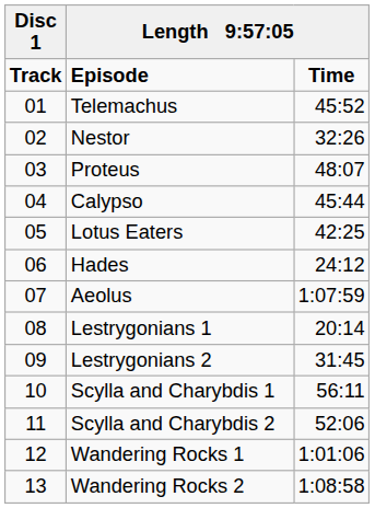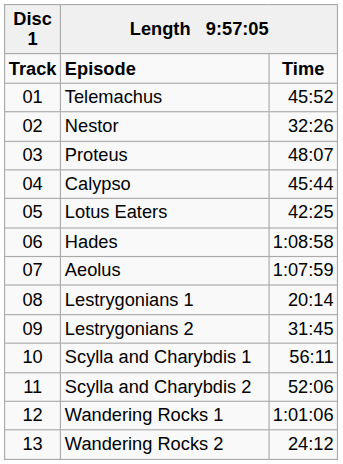 <table table class="wikitable">
 <tr>
 <th align="left" style="background:#f0f0f0; width:40px;">Disc 1</th>
 <th colspan="2" align="right" style="background:#f0f0f0;">Length   9:57:05</th>
 </tr>
 <tr>
 <td><strong>Track</strong></td>
 <td><strong>Episode</strong></td>
 <td align="center"><strong>Time</strong></td>
 </tr>
 <tr>
 <td style="width:30px;" align="center">01</td>
 <td style="width:175px;">Telemachus</td>
 <td align="right">45:52</td>
 </tr>
 <tr>
 <td align="center">02</td>
 <td>Nestor</td>
 <td align="right">32:26</td>
 </tr>
 <tr>
 <td align="center">03</td>
 <td>Proteus</td>
 <td align="right">48:07</td>
 </tr>
 <tr>
 <td align="center">04</td>
 <td>Calypso</td>
 <td align="right">45:44</td>
 </tr>
 <tr>
 <td align="center">05</td>
 <td>Lotus Eaters</td>
 <td align="right">42:25</td>
 </tr>
 <tr>
 <td align="center">06</td>
 <td>Hades</td>
-<td align="right">24:12</td>
+<td align="right">1:08:58</td>
 </tr>
 <tr>
 <td align="center">07</td>
 <td>Aeolus</td>
 <td align="right">1:07:59</td>
 </tr>
 <tr>
 <td align="center">08</td>
 <td>Lestrygonians 1</td>
 <td align="right">20:14</td>
 </tr>
 <tr>
 <td align="center">09</td>
 <td>Lestrygonians 2</td>
 <td align="right">31:45</td>
 </tr>
 <tr>
 <td align="center">10</td>
 <td>Scylla and Charybdis 1</td>
 <td align="right">56:11</td>
 </tr>
 <tr>
 <td align="center">11</td>
 <td>Scylla and Charybdis 2</td>
 <td align="right">52:06</td>
 </tr>
 <tr>
 <td align="center">12</td>
 <td>Wandering Rocks 1</td>
 <td align="right">1:01:06</td>
 </tr>
 <tr>
 <td align="center">13</td>
 <td>Wandering Rocks 2</td>
-<td align="right">1:08:58</td>
+<td align="right">24:12</td>
 </tr>
 </table>
